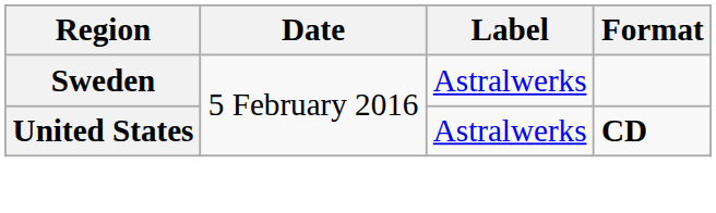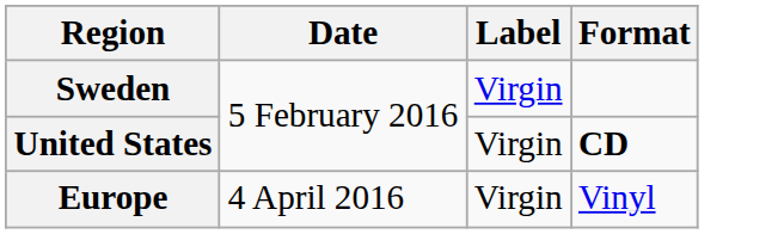 <table class="wikitable sortable plainrowheaders">
 <tr>
 <th>Region</th>
 <th>Date</th>
 <th>Label</th>
 <th>Format</th>
 </tr>
 <tr>
 <th scope="row">Sweden</th>
 <td rowspan="2">5 February 2016</td>
-<td><a href='#'>Astralwerks</a></td>
+<td><a href='#'>Virgin</a></td>
 <td></td>
 </tr>
 <tr>
 <th scope="row">United States</th>
-<td><a href='#'>Astralwerks</a></td>
+<td>Virgin</td>
 <td><strong>CD</strong></td>
 </tr>
+<tr>
+<th scope="row">Europe</th>
+<td>4 April 2016</td>
+<td>Virgin</td>
+<td><a href='#'>Vinyl</a></td>
+</tr>
 </table>
